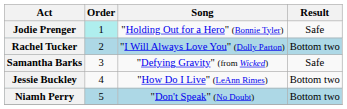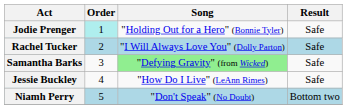 <table class="wikitable plainrowheaders" style="text-align:center;">
 <tr>
 <th scope="col">Act</th>
 <th scope="col">Order</th>
 <th scope="col">Song</th>
 <th scope="col">Result</th>
 </tr>
 <tr>
 <th scope="row">Jodie Prenger</th>
 <td style="background: paleturquoise;">1</td>
 <td>"<a href='#'>Holding Out for a Hero</a>" <small>(<a href='#'>Bonnie Tyler</a>)</small></td>
 <td>Safe</td>
 </tr>
 <tr style = "background:lightblue">
 <th scope="row">Rachel Tucker</th>
 <td>2</td>
 <td>"<a href='#'>I Will Always Love You</a>" <small>(<a href='#'>Dolly Parton</a>)</small></td>
-<td>Bottom two</td>
+<td>Safe</td>
 </tr>
 <tr>
 <th scope="row">Samantha Barks</th>
 <td>3</td>
-<td>"<a href='#'>Defying Gravity</a>" <small>(from <em><a href='#'>Wicked</a></em>)</small></td>
+<td style="background: lightgreen;">"<a href='#'>Defying Gravity</a>" <small>(from <em><a href='#'>Wicked</a></em>)</small></td>
 <td>Safe</td>
 </tr>
 <tr>
 <th scope="row">Jessie Buckley</th>
 <td>4</td>
 <td>"<a href='#'>How Do I Live</a>" <small>(<a href='#'>LeAnn Rimes</a>)</small></td>
-<td>Bottom two</td>
+<td>Safe</td>
 </tr>
 <tr style="background:lightblue;">
 <th scope="row">Niamh Perry</th>
 <td>5</td>
 <td>"<a href='#'>Don't Speak</a>"  <small>(<a href='#'>No Doubt</a>)</small></td>
 <td>Bottom two</td>
 </tr>
 <tr>
 </tr>
 </table>
